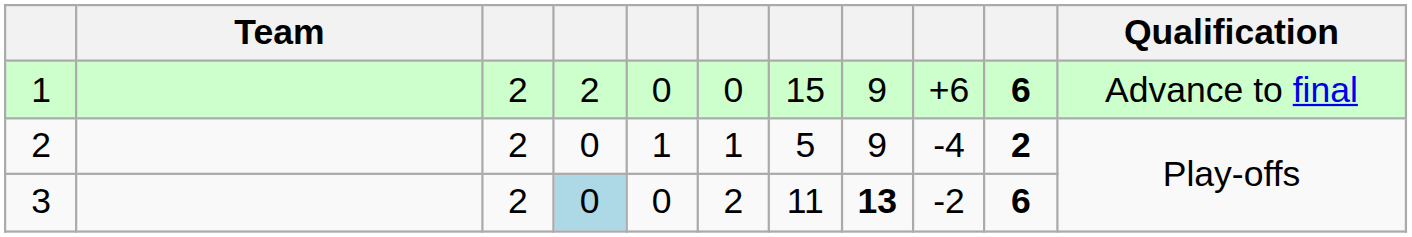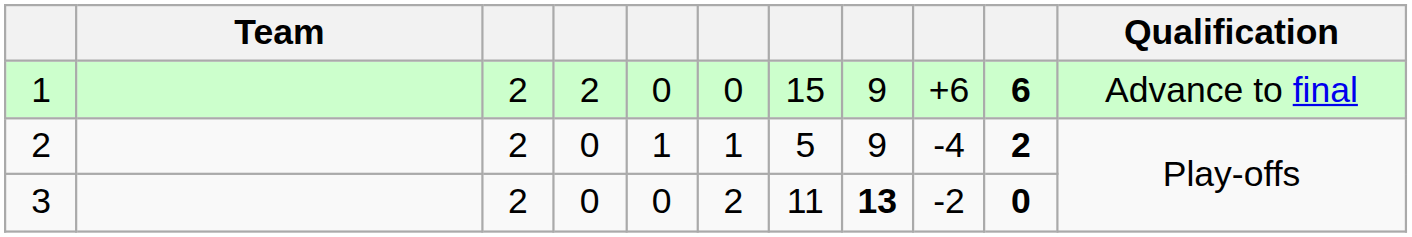 <table class="wikitable" style="text-align: center;">
 <tr>
 <th width="25"></th>
 <th width="175">Team</th>
 <th width="25"></th>
 <th width="25"></th>
 <th width="25"></th>
 <th width="25"></th>
 <th width="25"></th>
 <th width="25"></th>
 <th width="25"></th>
 <th width="25"></th>
 <th width="150">Qualification</th>
 </tr>
 <tr style="background-color: #ccffcc;">
 <td>1</td>
 <td align=left></td>
 <td>2</td>
 <td>2</td>
 <td>0</td>
 <td>0</td>
 <td>15</td>
 <td>9</td>
 <td>+6</td>
 <td><strong>6</strong></td>
 <td>Advance to <a href='#'>final</a></td>
 </tr>
 <tr>
 <td>2</td>
 <td align=left></td>
 <td>2</td>
 <td>0</td>
 <td>1</td>
 <td>1</td>
 <td>5</td>
 <td>9</td>
 <td>-4</td>
 <td><strong>2</strong></td>
 <td rowspan="2">Play-offs</td>
 </tr>
 <tr>
 <td>3</td>
 <td align=left></td>
 <td>2</td>
-<td style="background: lightblue;">0</td>
+<td>0</td>
 <td>0</td>
 <td>2</td>
 <td>11</td>
 <td><strong>13</strong></td>
 <td>-2</td>
-<td><strong>6</strong></td>
+<td><strong>0</strong></td>
 </tr>
 </table>
